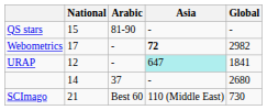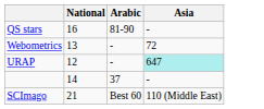 <table class="wikitable">
 <tr>
 <th></th>
 <th>National</th>
 <th>Arabic</th>
 <th>Asia</th>
-<th>Global</th>
 </tr>
 <tr>
 <td><a href='#'>QS stars</a></td>
-<td>15</td>
+<td>16</td>
 <td>81-90</td>
-<td>-</td>
 <td>-</td>
 </tr>
 <tr>
 <td><a href='#'>Webometrics</a></td>
-<td>17</td>
+<td>13</td>
 <td>-</td>
-<td><strong>72</strong></td>
-<td>2982</td>
+<td>72</td>
 </tr>
 <tr>
 <td><a href='#'>URAP</a></td>
 <td>12</td>
 <td>-</td>
 <td style="background: paleturquoise;">647</td>
-<td>1841</td>
 </tr>
 <tr>
 <td></td>
 <td>14</td>
 <td>37</td>
 <td>-</td>
-<td>2680</td>
 </tr>
 <tr>
 <td><a href='#'>SCImago</a></td>
 <td>21</td>
 <td>Best 60</td>
 <td>110 (Middle East)</td>
-<td>730</td>
 </tr>
 </table>
